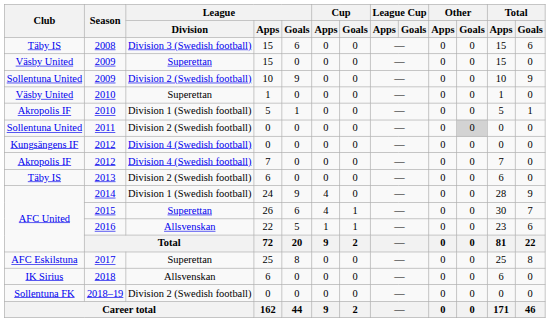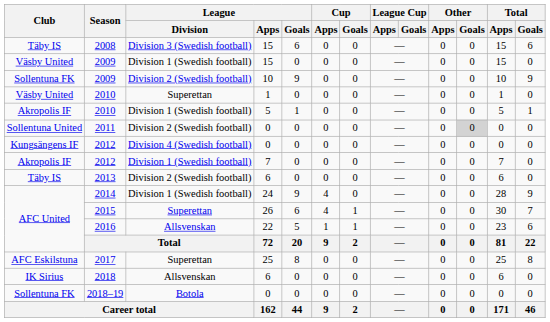 <table class="wikitable" style="text-align:center;">
 <tr>
 <th rowspan="2">Club</th>
 <th rowspan="2">Season</th>
 <th colspan="3">League</th>
 <th colspan="2">Cup</th>
 <th colspan="2">League Cup</th>
 <th colspan="2">Other</th>
 <th colspan="2">Total</th>
 </tr>
 <tr>
 <th>Division</th>
 <th>Apps</th>
 <th>Goals</th>
 <th>Apps</th>
 <th>Goals</th>
 <th>Apps</th>
 <th>Goals</th>
 <th>Apps</th>
 <th>Goals</th>
 <th>Apps</th>
 <th>Goals</th>
 </tr>
 <tr>
 <td><a href='#'>Täby IS</a></td>
 <td><a href='#'>2008</a></td>
 <td><a href='#'>Division 3 (Swedish football)</a></td>
 <td>15</td>
 <td>6</td>
 <td>0</td>
 <td>0</td>
 <td colspan=2>—</td>
 <td>0</td>
 <td>0</td>
 <td>15</td>
 <td>6</td>
 </tr>
 <tr>
 <td><a href='#'>Väsby United</a></td>
 <td><a href='#'>2009</a></td>
-<td><a href='#'>Superettan</a></td>
+<td>Division 1 (Swedish football)</td>
 <td>15</td>
 <td>0</td>
 <td>0</td>
 <td>0</td>
 <td colspan=2>—</td>
 <td>0</td>
 <td>0</td>
 <td>15</td>
 <td>0</td>
 </tr>
 <tr>
-<td><a href='#'>Sollentuna United</a></td>
+<td><a href='#'>Sollentuna FK</a></td>
 <td><a href='#'>2009</a></td>
 <td><a href='#'>Division 2 (Swedish football)</a></td>
 <td>10</td>
 <td>9</td>
 <td>0</td>
 <td>0</td>
 <td colspan=2>—</td>
 <td>0</td>
 <td>0</td>
 <td>10</td>
 <td>9</td>
 </tr>
 <tr>
 <td><a href='#'>Väsby United</a></td>
 <td><a href='#'>2010</a></td>
 <td>Superettan</td>
 <td>1</td>
 <td>0</td>
 <td>0</td>
 <td>0</td>
 <td colspan=2>—</td>
 <td>0</td>
 <td>0</td>
 <td>1</td>
 <td>0</td>
 </tr>
 <tr>
 <td><a href='#'>Akropolis IF</a></td>
 <td><a href='#'>2010</a></td>
 <td>Division 1 (Swedish football)</td>
 <td>5</td>
 <td>1</td>
 <td>0</td>
 <td>0</td>
 <td colspan=2>—</td>
 <td>0</td>
 <td>0</td>
 <td>5</td>
 <td>1</td>
 </tr>
 <tr>
 <td><a href='#'>Sollentuna United</a></td>
 <td><a href='#'>2011</a></td>
 <td>Division 2 (Swedish football)</td>
 <td>0</td>
 <td>0</td>
 <td>0</td>
 <td>0</td>
 <td colspan=2>—</td>
 <td>0</td>
 <td style="background: lightgrey;">0</td>
 <td>0</td>
 <td>0</td>
 </tr>
 <tr>
 <td><a href='#'>Kungsängens IF</a></td>
 <td><a href='#'>2012</a></td>
 <td><a href='#'>Division 4 (Swedish football)</a></td>
 <td>0</td>
 <td>0</td>
 <td>0</td>
 <td>0</td>
 <td colspan=2>—</td>
 <td>0</td>
 <td>0</td>
 <td>0</td>
 <td>0</td>
 </tr>
 <tr>
 <td><a href='#'>Akropolis IF</a></td>
 <td><a href='#'>2012</a></td>
-<td><a href='#'>Division 4 (Swedish football)</a></td>
+<td><a href='#'>Division 1 (Swedish football)</a></td>
 <td>7</td>
 <td>0</td>
 <td>0</td>
 <td>0</td>
 <td colspan=2>—</td>
 <td>0</td>
 <td>0</td>
 <td>7</td>
 <td>0</td>
 </tr>
 <tr>
 <td><a href='#'>Täby IS</a></td>
 <td><a href='#'>2013</a></td>
 <td>Division 2 (Swedish football)</td>
 <td>6</td>
 <td>0</td>
 <td>0</td>
 <td>0</td>
 <td colspan=2>—</td>
 <td>0</td>
 <td>0</td>
 <td>6</td>
 <td>0</td>
 </tr>
 <tr>
 <td rowspan=4><a href='#'>AFC United</a></td>
 <td><a href='#'>2014</a></td>
 <td>Division 1 (Swedish football)</td>
 <td>24</td>
 <td>9</td>
 <td>4</td>
 <td>0</td>
 <td colspan=2>—</td>
 <td>0</td>
 <td>0</td>
 <td>28</td>
 <td>9</td>
 </tr>
 <tr>
 <td><a href='#'>2015</a></td>
 <td><a href='#'>Superettan</a></td>
 <td>26</td>
 <td>6</td>
 <td>4</td>
 <td>1</td>
 <td colspan=2>—</td>
 <td>0</td>
 <td>0</td>
 <td>30</td>
 <td>7</td>
 </tr>
 <tr>
 <td><a href='#'>2016</a></td>
 <td><a href='#'>Allsvenskan</a></td>
 <td>22</td>
 <td>5</td>
 <td>1</td>
 <td>1</td>
 <td colspan=2>—</td>
 <td>0</td>
 <td>0</td>
 <td>23</td>
 <td>6</td>
 </tr>
 <tr>
 <th colspan=2>Total</th>
 <th>72</th>
 <th>20</th>
 <th>9</th>
 <th>2</th>
 <th colspan=2>—</th>
 <th>0</th>
 <th>0</th>
 <th>81</th>
 <th>22</th>
 </tr>
 <tr>
 <td><a href='#'>AFC Eskilstuna</a></td>
 <td><a href='#'>2017</a></td>
 <td>Superettan</td>
 <td>25</td>
 <td>8</td>
 <td>0</td>
 <td>0</td>
 <td colspan=2>—</td>
 <td>0</td>
 <td>0</td>
 <td>25</td>
 <td>8</td>
 </tr>
 <tr>
 <td><a href='#'>IK Sirius</a></td>
 <td><a href='#'>2018</a></td>
 <td>Allsvenskan</td>
 <td>6</td>
 <td>0</td>
 <td>0</td>
 <td>0</td>
 <td colspan=2>—</td>
 <td>0</td>
 <td>0</td>
 <td>6</td>
 <td>0</td>
 </tr>
 <tr>
 <td><a href='#'>Sollentuna FK</a></td>
 <td><a href='#'>2018–19</a></td>
-<td>Division 2 (Swedish football)</td>
+<td><a href='#'>Botola</a></td>
 <td>0</td>
 <td>0</td>
 <td>0</td>
 <td>0</td>
 <td colspan=2>—</td>
 <td>0</td>
 <td>0</td>
 <td>0</td>
 <td>0</td>
 </tr>
 <tr>
 <th colspan="3">Career total</th>
 <th>162</th>
 <th>44</th>
 <th>9</th>
 <th>2</th>
 <th colspan=2>—</th>
 <th>0</th>
 <th>0</th>
 <th>171</th>
 <th>46</th>
 </tr>
 </table>
